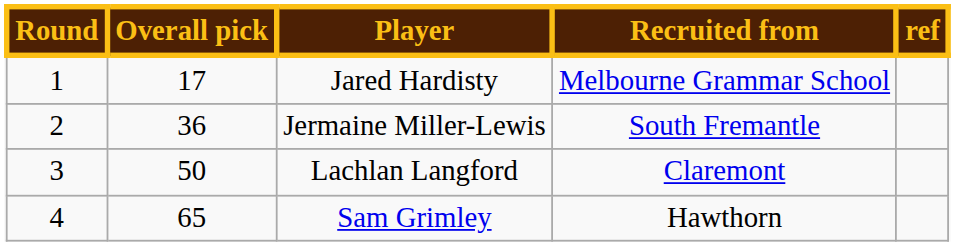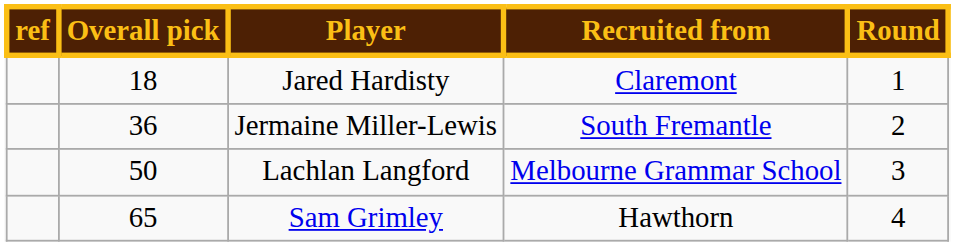 <table class="wikitable" style="text-align:center">
 <tr>
-<th style="background:#4D2004; color:#FBBF15; border: solid #FBBF15">Round</th>
+<th style="background:#4D2004; color:#FBBF15; border: solid #FBBF15">ref</th>
 <th style="background:#4D2004; color:#FBBF15; border: solid #FBBF15">Overall pick</th>
 <th style="background:#4D2004; color:#FBBF15; border: solid #FBBF15">Player</th>
 <th style="background:#4D2004; color:#FBBF15; border: solid #FBBF15">Recruited from</th>
-<th style="background:#4D2004; color:#FBBF15; border: solid #FBBF15">ref</th>
+<th style="background:#4D2004; color:#FBBF15; border: solid #FBBF15">Round</th>
 </tr>
 <tr>
+<td></td>
+<td>18</td>
+<td>Jared Hardisty</td>
+<td><a href='#'>Claremont</a></td>
 <td>1</td>
-<td>17</td>
-<td>Jared Hardisty</td>
-<td><a href='#'>Melbourne Grammar School</a></td>
-<td></td>
 </tr>
 <tr>
-<td>2</td>
+<td></td>
 <td>36</td>
 <td>Jermaine Miller-Lewis</td>
 <td><a href='#'>South Fremantle</a></td>
-<td></td>
+<td>2</td>
 </tr>
 <tr>
-<td>3</td>
+<td></td>
 <td>50</td>
 <td>Lachlan Langford</td>
-<td><a href='#'>Claremont</a></td>
-<td></td>
+<td><a href='#'>Melbourne Grammar School</a></td>
+<td>3</td>
 </tr>
 <tr>
-<td>4</td>
+<td></td>
 <td>65</td>
 <td><a href='#'>Sam Grimley</a></td>
 <td>Hawthorn</td>
-<td></td>
+<td>4</td>
 </tr>
 </table>
